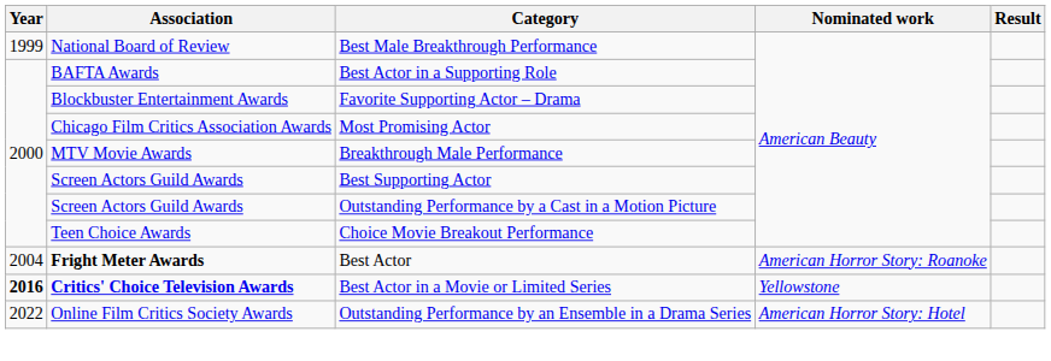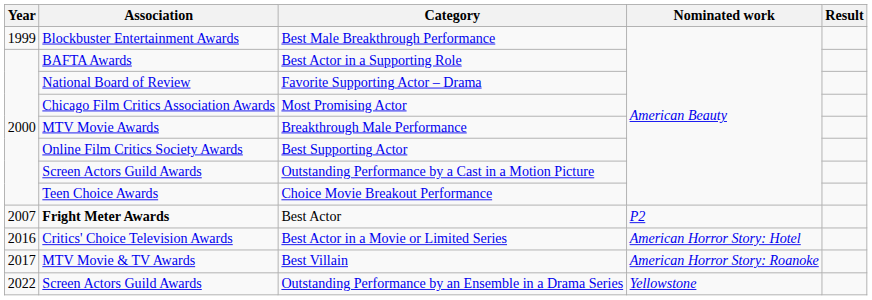 <table class="wikitable sortable">
 <tr>
 <th>Year</th>
 <th>Association</th>
 <th>Category</th>
 <th>Nominated work</th>
 <th>Result</th>
 </tr>
 <tr>
 <td>1999</td>
-<td><a href='#'>National Board of Review</a></td>
+<td><a href='#'>Blockbuster Entertainment Awards</a></td>
 <td><a href='#'>Best Male Breakthrough Performance</a></td>
 <td rowspan="8"><em><a href='#'>American Beauty</a></em></td>
 <td></td>
 </tr>
 <tr>
 <td rowspan="7">2000</td>
 <td><a href='#'>BAFTA Awards</a></td>
 <td><a href='#'>Best Actor in a Supporting Role</a></td>
 <td></td>
 </tr>
 <tr>
-<td><a href='#'>Blockbuster Entertainment Awards</a></td>
+<td><a href='#'>National Board of Review</a></td>
 <td><a href='#'>Favorite Supporting Actor – Drama</a></td>
 <td></td>
 </tr>
 <tr>
 <td><a href='#'>Chicago Film Critics Association Awards</a></td>
 <td><a href='#'>Most Promising Actor</a></td>
 <td></td>
 </tr>
 <tr>
 <td><a href='#'>MTV Movie Awards</a></td>
 <td><a href='#'>Breakthrough Male Performance</a></td>
 <td></td>
 </tr>
 <tr>
-<td><a href='#'>Screen Actors Guild Awards</a></td>
+<td><a href='#'>Online Film Critics Society Awards</a></td>
 <td><a href='#'>Best Supporting Actor</a></td>
 <td></td>
 </tr>
 <tr>
 <td><a href='#'>Screen Actors Guild Awards</a></td>
 <td><a href='#'>Outstanding Performance by a Cast in a Motion Picture</a></td>
 <td></td>
 </tr>
 <tr>
 <td><a href='#'>Teen Choice Awards</a></td>
 <td><a href='#'>Choice Movie Breakout Performance</a></td>
 <td></td>
 </tr>
 <tr>
-<td>2004</td>
+<td>2007</td>
 <td><strong>Fright Meter Awards</strong></td>
 <td>Best Actor</td>
+<td><em><a href='#'>P2</a></em></td>
+<td></td>
+</tr>
+<tr>
+<td>2016</td>
+<td><a href='#'>Critics' Choice Television Awards</a></td>
+<td><a href='#'>Best Actor in a Movie or Limited Series</a></td>
+<td><em><a href='#'>American Horror Story: Hotel</a></em></td>
+<td></td>
+</tr>
+<tr>
+<td>2017</td>
+<td><a href='#'>MTV Movie & TV Awards</a></td>
+<td><a href='#'>Best Villain</a></td>
 <td><em><a href='#'>American Horror Story: Roanoke</a></em></td>
 <td></td>
 </tr>
 <tr>
-<td><strong>2016</strong></td>
-<td><strong><a href='#'>Critics' Choice Television Awards</a></strong></td>
-<td><a href='#'>Best Actor in a Movie or Limited Series</a></td>
+<td>2022</td>
+<td><a href='#'>Screen Actors Guild Awards</a></td>
+<td><a href='#'>Outstanding Performance by an Ensemble in a Drama Series</a></td>
 <td><em><a href='#'>Yellowstone</a></em></td>
 <td></td>
 </tr>
-<tr>
-<td>2022</td>
-<td><a href='#'>Online Film Critics Society Awards</a></td>
-<td><a href='#'>Outstanding Performance by an Ensemble in a Drama Series</a></td>
-<td><em><a href='#'>American Horror Story: Hotel</a></em></td>
-<td></td>
-</tr>
 </table>
